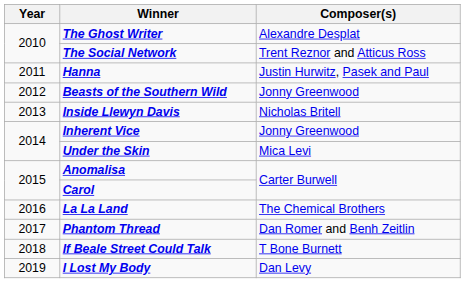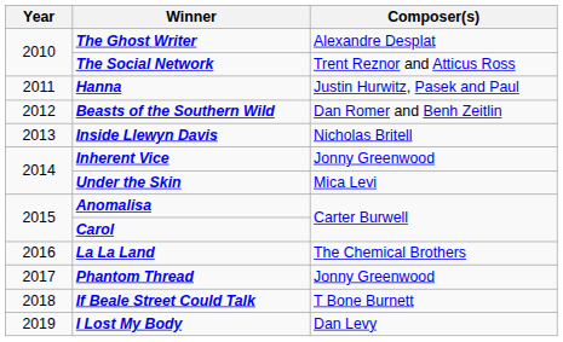 <table class="wikitable" width="95%" cellpadding="5">
 <tr>
 <th width="100"><strong>Year</strong></th>
 <th width="450"><strong>Winner</strong></th>
 <th width="450"><strong>Composer(s)</strong></th>
 </tr>
 <tr>
 <td rowspan="2" style="text-align:center;">2010</td>
 <td><strong><em><a href='#'>The Ghost Writer</a></em></strong></td>
 <td><a href='#'>Alexandre Desplat</a></td>
 </tr>
 <tr>
 <td><strong><em><a href='#'>The Social Network</a></em></strong></td>
 <td><a href='#'>Trent Reznor</a> and <a href='#'>Atticus Ross</a></td>
 </tr>
 <tr>
 <td style="text-align:center;">2011</td>
 <td><strong><em><a href='#'>Hanna</a></em></strong></td>
 <td><a href='#'>Justin Hurwitz</a>, <a href='#'>Pasek and Paul</a></td>
 </tr>
 <tr>
 <td style="text-align:center;">2012</td>
 <td><strong><em><a href='#'>Beasts of the Southern Wild</a></em></strong></td>
-<td><a href='#'>Jonny Greenwood</a></td>
+<td><a href='#'>Dan Romer</a> and <a href='#'>Benh Zeitlin</a></td>
 </tr>
 <tr>
 <td style="text-align:center;">2013</td>
 <td><strong><em><a href='#'>Inside Llewyn Davis</a></em></strong></td>
 <td><a href='#'>Nicholas Britell</a></td>
 </tr>
 <tr>
 <td rowspan="2" style="text-align:center;">2014</td>
 <td><strong><em><a href='#'>Inherent Vice</a></em></strong></td>
 <td><a href='#'>Jonny Greenwood</a></td>
 </tr>
 <tr>
 <td><strong><em><a href='#'>Under the Skin</a></em></strong></td>
 <td><a href='#'>Mica Levi</a></td>
 </tr>
 <tr>
 <td rowspan="2" style="text-align:center;">2015</td>
 <td><strong><em><a href='#'>Anomalisa</a></em></strong></td>
 <td rowspan="2"><a href='#'>Carter Burwell</a></td>
 </tr>
 <tr>
 <td><strong><em><a href='#'>Carol</a></em></strong></td>
 </tr>
 <tr>
 <td style="text-align:center;">2016</td>
 <td><strong><em><a href='#'>La La Land</a></em></strong></td>
 <td><a href='#'>The Chemical Brothers</a></td>
 </tr>
 <tr>
 <td style="text-align:center;">2017</td>
 <td><strong><em><a href='#'>Phantom Thread</a></em></strong></td>
-<td><a href='#'>Dan Romer</a> and <a href='#'>Benh Zeitlin</a></td>
+<td><a href='#'>Jonny Greenwood</a></td>
 </tr>
 <tr>
 <td style="text-align:center;">2018</td>
 <td><strong><em><a href='#'>If Beale Street Could Talk</a></em></strong></td>
 <td><a href='#'>T Bone Burnett</a></td>
 </tr>
 <tr>
 <td style="text-align:center;">2019</td>
 <td><strong><em><a href='#'>I Lost My Body</a></em></strong></td>
 <td><a href='#'>Dan Levy</a></td>
 </tr>
 </table>
